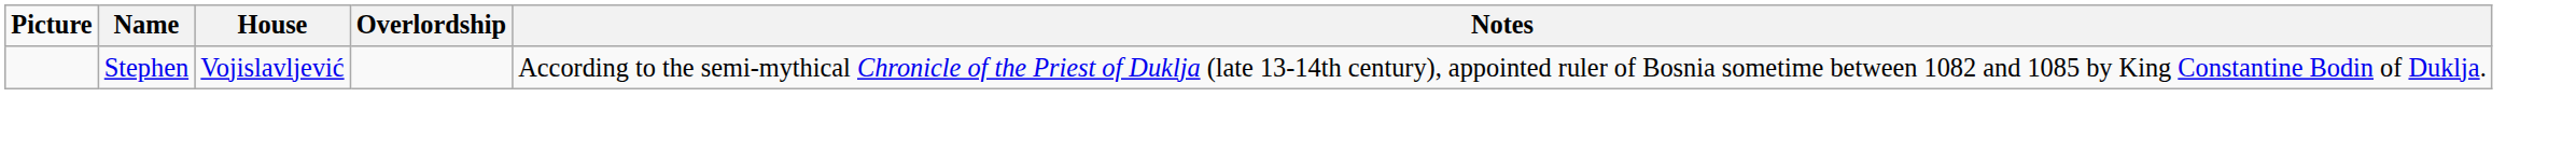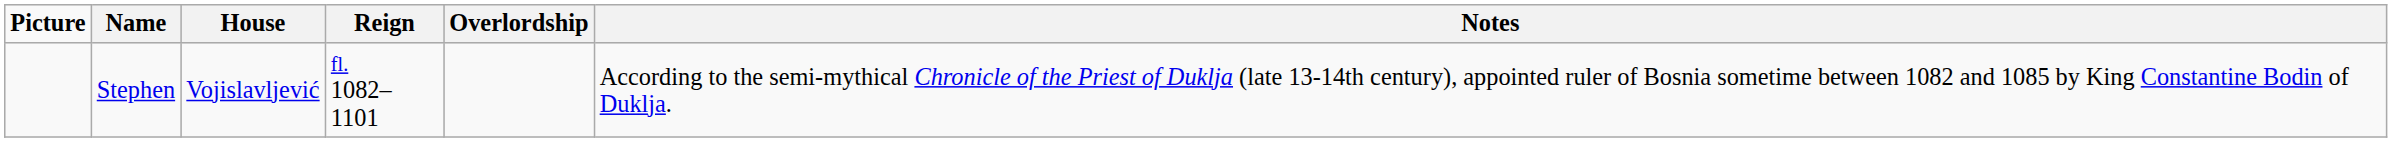 <table class="wikitable">
 <tr>
 <td><strong>Picture</strong></td>
 <th>Name</th>
 <th>House</th>
+<th>Reign</th>
 <th>Overlordship</th>
 <th>Notes</th>
 </tr>
 <tr>
 <td></td>
 <td><a href='#'>Stephen</a></td>
 <td><a href='#'>Vojislavljević</a></td>
+<td><small><a href='#'>fl.</a></small><br> 1082–1101</td>
 <td></td>
 <td>According to the semi-mythical <em><a href='#'>Chronicle of the Priest of Duklja</a></em> (late 13-14th century), appointed ruler of Bosnia sometime between 1082 and 1085 by King <a href='#'>Constantine Bodin</a> of <a href='#'>Duklja</a>.</td>
 </tr>
 </table>
